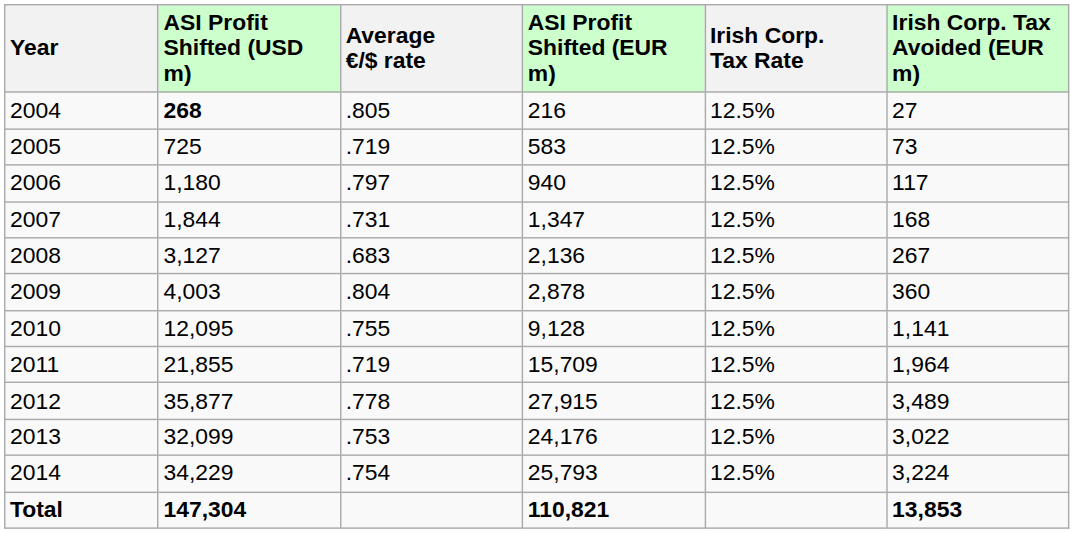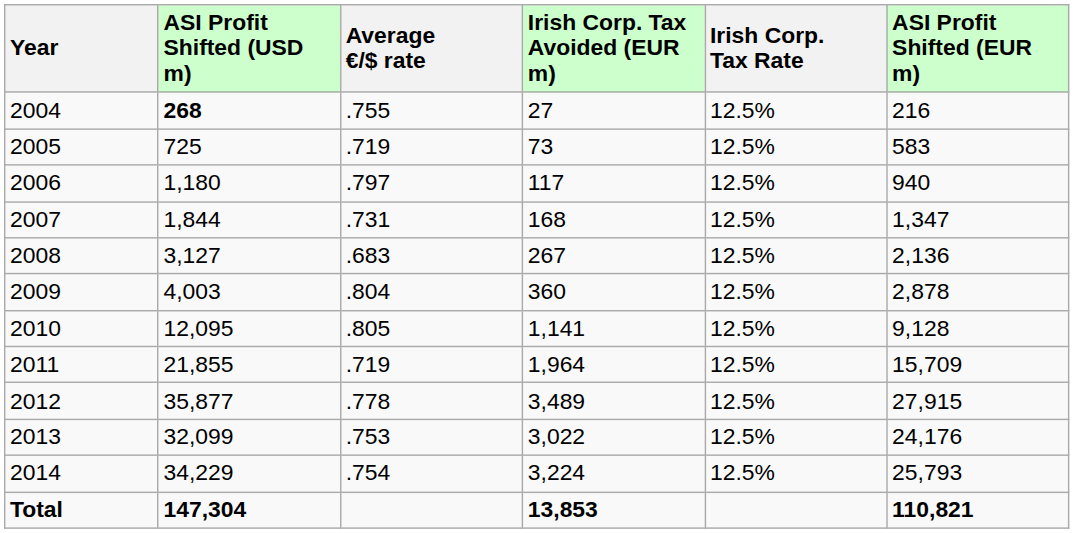 <table class="wikitable sortable" style="text-align:left">
 <tr>
 <th style="width:100px;text-align:left">Year<br></th>
 <th style="background:#cfc;width:120px;text-align:left">ASI Profit<br>Shifted (USD m)</th>
 <th style="width:120px;text-align:left">Average<br>€/$ rate</th>
+<th style="background:#cfc;width:120px;text-align:left">Irish Corp. Tax<br>Avoided (EUR m)</th>
+<th style="width:120px;text-align:left">Irish Corp.<br>Tax Rate</th>
 <th style="background:#cfc;width:120px;text-align:left">ASI Profit<br>Shifted (EUR m)</th>
-<th style="width:120px;text-align:left">Irish Corp.<br>Tax Rate</th>
-<th style="background:#cfc;width:120px;text-align:left">Irish Corp. Tax<br>Avoided (EUR m)</th>
 </tr>
 <tr>
 <td>2004</td>
 <td><strong>268</strong></td>
-<td>.805</td>
+<td>.755</td>
+<td>27</td>
+<td>12.5%</td>
 <td>216</td>
-<td>12.5%</td>
-<td>27</td>
 </tr>
 <tr>
 <td>2005</td>
 <td>725</td>
 <td>.719</td>
+<td>73</td>
+<td>12.5%</td>
 <td>583</td>
-<td>12.5%</td>
-<td>73</td>
 </tr>
 <tr>
 <td>2006</td>
 <td>1,180</td>
 <td>.797</td>
+<td>117</td>
+<td>12.5%</td>
 <td>940</td>
-<td>12.5%</td>
-<td>117</td>
 </tr>
 <tr>
 <td>2007</td>
 <td>1,844</td>
 <td>.731</td>
+<td>168</td>
+<td>12.5%</td>
 <td>1,347</td>
-<td>12.5%</td>
-<td>168</td>
 </tr>
 <tr>
 <td>2008</td>
 <td>3,127</td>
 <td>.683</td>
+<td>267</td>
+<td>12.5%</td>
 <td>2,136</td>
-<td>12.5%</td>
-<td>267</td>
 </tr>
 <tr>
 <td>2009</td>
 <td>4,003</td>
 <td>.804</td>
+<td>360</td>
+<td>12.5%</td>
 <td>2,878</td>
-<td>12.5%</td>
-<td>360</td>
 </tr>
 <tr>
 <td>2010</td>
 <td>12,095</td>
-<td>.755</td>
+<td>.805</td>
+<td>1,141</td>
+<td>12.5%</td>
 <td>9,128</td>
-<td>12.5%</td>
-<td>1,141</td>
 </tr>
 <tr>
 <td>2011</td>
 <td>21,855</td>
 <td>.719</td>
+<td>1,964</td>
+<td>12.5%</td>
 <td>15,709</td>
-<td>12.5%</td>
-<td>1,964</td>
 </tr>
 <tr>
 <td>2012</td>
 <td>35,877</td>
 <td>.778</td>
+<td>3,489</td>
+<td>12.5%</td>
 <td>27,915</td>
-<td>12.5%</td>
-<td>3,489</td>
 </tr>
 <tr>
 <td>2013</td>
 <td>32,099</td>
 <td>.753</td>
+<td>3,022</td>
+<td>12.5%</td>
 <td>24,176</td>
-<td>12.5%</td>
-<td>3,022</td>
 </tr>
 <tr>
 <td>2014</td>
 <td>34,229</td>
 <td>.754</td>
+<td>3,224</td>
+<td>12.5%</td>
 <td>25,793</td>
-<td>12.5%</td>
-<td>3,224</td>
 </tr>
 <tr>
 <td><strong>Total</strong></td>
 <td><strong>147,304</strong></td>
 <td></td>
+<td><strong>13,853</strong></td>
+<td></td>
 <td><strong>110,821</strong></td>
-<td></td>
-<td><strong>13,853</strong></td>
 </tr>
 </table>
